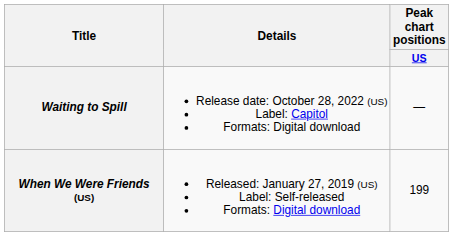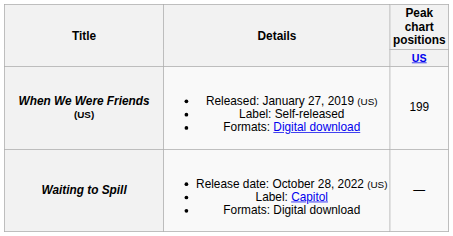 <table class="wikitable plainrowheaders" style="text-align:center">
 <tr>
 <th scope="col" rowspan="2" style="width:13em">Title</th>
 <th scope="col" rowspan="2">Details</th>
 <th scope="col" colspan="1">Peak chart positions</th>
 </tr>
 <tr>
 <th style="width:3em;font-size:90%;"><a href='#'>US</a><br></th>
 </tr>
 <tr>
+<th scope="row"><em>When We Were Friends</em> <small>(US)</small></th>
+<td><br><ul><li>Released: January 27, 2019 <small>(US)</small></li><li>Label: Self-released</li><li>Formats: <a href='#'>Digital download</a></li></ul></td>
+<td>199</td>
+</tr>
+<tr>
 <th scope="row"><em>Waiting to Spill</em></th>
 <td><br><ul><li>Release date: October 28, 2022 <small>(US)</small></li><li>Label: <a href='#'>Capitol</a></li><li>Formats: Digital download</li></ul></td>
 <td>—</td>
 </tr>
-<tr>
-<th scope="row"><em>When We Were Friends</em> <small>(US)</small></th>
-<td><br><ul><li>Released: January 27, 2019 <small>(US)</small></li><li>Label: Self-released</li><li>Formats: <a href='#'>Digital download</a></li></ul></td>
-<td>199</td>
-</tr>
 </table>
